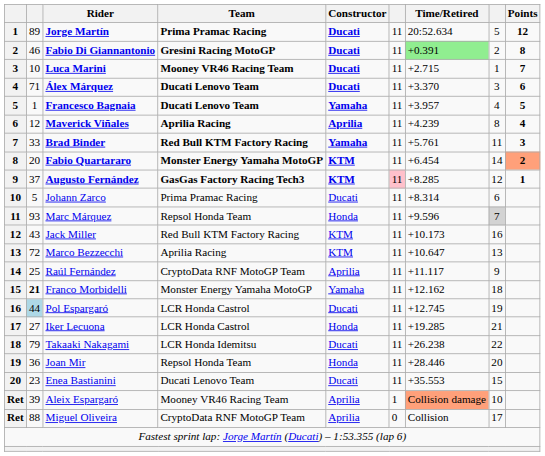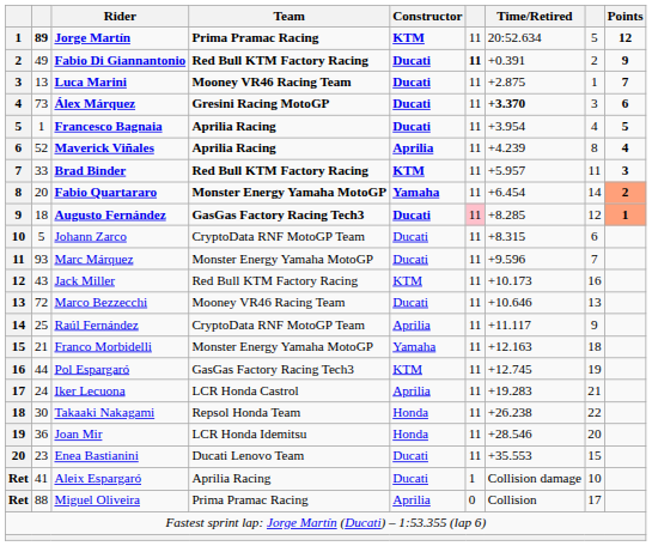 <table class="wikitable sortable" style="font-size: 85%;">
 <tr>
 <th scope="col"></th>
 <th scope="col"></th>
 <th scope="col">Rider</th>
 <th scope="col">Team</th>
 <th scope="col">Constructor</th>
 <th scope="col" class="unsortable"></th>
 <th scope="col" class="unsortable">Time/Retired</th>
 <th scope="col"></th>
 <th scope="col">Points</th>
 </tr>
 <tr>
 <th scope="row">1</th>
-<td align="center">89</td>
+<td align="center"><strong>89</strong></td>
 <td data-sort-value="mart"> <strong><a href='#'>Jorge Martín</a></strong></td>
 <td><strong>Prima Pramac Racing</strong></td>
-<td><strong><a href='#'>Ducati</a></strong></td>
+<td><strong><a href='#'>KTM</a></strong></td>
 <td>11</td>
 <td>20:52.634</td>
 <td align="center">5</td>
 <td align="center"><strong>12</strong></td>
 </tr>
 <tr>
 <th scope="row">2</th>
-<td align="center">46</td>
+<td align="center">49</td>
 <td data-sort-value="dig"> <strong><a href='#'>Fabio Di Giannantonio</a></strong></td>
-<td><strong>Gresini Racing MotoGP</strong></td>
+<td><strong>Red Bull KTM Factory Racing</strong></td>
 <td><strong><a href='#'>Ducati</a></strong></td>
-<td>11</td>
-<td style="background: lightgreen;">+0.391</td>
+<td><strong>11</strong></td>
+<td>+0.391</td>
 <td align="center">2</td>
-<td align="center"><strong>8</strong></td>
+<td align="center"><strong>9</strong></td>
 </tr>
 <tr>
 <th scope="row">3</th>
-<td align="center">10</td>
+<td align="center">13</td>
 <td data-sort-value="mari"> <strong><a href='#'>Luca Marini</a></strong></td>
 <td><strong>Mooney VR46 Racing Team</strong></td>
 <td><strong><a href='#'>Ducati</a></strong></td>
 <td>11</td>
-<td>+2.715</td>
+<td>+2.875</td>
 <td align="center">1</td>
 <td align="center"><strong>7</strong></td>
 </tr>
 <tr>
 <th scope="row">4</th>
-<td align="center">71</td>
+<td align="center">73</td>
 <td data-sort-value="marqa"> <strong><a href='#'>Álex Márquez</a></strong></td>
-<td><strong>Ducati Lenovo Team</strong></td>
+<td><strong>Gresini Racing MotoGP</strong></td>
 <td><strong><a href='#'>Ducati</a></strong></td>
 <td>11</td>
-<td>+3.370</td>
+<td><strong>+3.370</strong></td>
 <td align="center">3</td>
 <td align="center"><strong>6</strong></td>
 </tr>
 <tr>
 <th scope="row">5</th>
 <td align="center">1</td>
 <td data-sort-value="bag"> <strong><a href='#'>Francesco Bagnaia</a></strong></td>
-<td><strong>Ducati Lenovo Team</strong></td>
-<td><strong><a href='#'>Yamaha</a></strong></td>
+<td><strong>Aprilia Racing</strong></td>
+<td><strong><a href='#'>Ducati</a></strong></td>
 <td>11</td>
-<td>+3.957</td>
+<td>+3.954</td>
 <td align="center">4</td>
 <td align="center"><strong>5</strong></td>
 </tr>
 <tr>
 <th scope="row">6</th>
-<td align="center">12</td>
+<td align="center">52</td>
 <td data-sort-value="vin"> <strong><a href='#'>Maverick Viñales</a></strong></td>
 <td><strong>Aprilia Racing</strong></td>
 <td><strong><a href='#'>Aprilia</a></strong></td>
 <td>11</td>
 <td>+4.239</td>
 <td align="center">8</td>
 <td align="center"><strong>4</strong></td>
 </tr>
 <tr>
 <th scope="row">7</th>
 <td align="center">33</td>
 <td data-sort-value="bin"> <strong><a href='#'>Brad Binder</a></strong></td>
 <td><strong>Red Bull KTM Factory Racing</strong></td>
-<td><strong><a href='#'>Yamaha</a></strong></td>
+<td><strong><a href='#'>KTM</a></strong></td>
 <td>11</td>
-<td>+5.761</td>
+<td>+5.957</td>
 <td align="center">11</td>
 <td align="center"><strong>3</strong></td>
 </tr>
 <tr>
 <th scope="row">8</th>
 <td align="center">20</td>
 <td data-sort-value="qua"> <strong><a href='#'>Fabio Quartararo</a></strong></td>
 <td><strong>Monster Energy Yamaha MotoGP</strong></td>
-<td><strong><a href='#'>KTM</a></strong></td>
+<td><strong><a href='#'>Yamaha</a></strong></td>
 <td>11</td>
 <td>+6.454</td>
 <td align="center">14</td>
 <td align="center" style="background: lightsalmon;"><strong>2</strong></td>
 </tr>
 <tr>
 <th scope="row">9</th>
-<td align="center">37</td>
+<td align="center">18</td>
 <td data-sort-value="fera"> <strong><a href='#'>Augusto Fernández</a></strong></td>
 <td><strong>GasGas Factory Racing Tech3</strong></td>
-<td><strong><a href='#'>KTM</a></strong></td>
+<td><strong><a href='#'>Ducati</a></strong></td>
 <td style="background: pink;">11</td>
 <td>+8.285</td>
 <td align="center">12</td>
-<td align="center"><strong>1</strong></td>
+<td align="center" style="background: lightsalmon;"><strong>1</strong></td>
 </tr>
 <tr>
 <th scope="row">10</th>
 <td align="center">5</td>
 <td data-sort-value="zar"> <a href='#'>Johann Zarco</a></td>
-<td>Prima Pramac Racing</td>
+<td>CryptoData RNF MotoGP Team</td>
 <td><a href='#'>Ducati</a></td>
 <td>11</td>
-<td>+8.314</td>
+<td>+8.315</td>
 <td align="center">6</td>
 <td align="center"></td>
 </tr>
 <tr>
 <th scope="row">11</th>
 <td align="center">93</td>
 <td data-sort-value="marqm"> <a href='#'>Marc Márquez</a></td>
-<td>Repsol Honda Team</td>
-<td><a href='#'>Honda</a></td>
+<td>Monster Energy Yamaha MotoGP</td>
+<td><a href='#'>Ducati</a></td>
 <td>11</td>
 <td>+9.596</td>
-<td align="center" style="background: lightgrey;">7</td>
+<td align="center">7</td>
 <td align="center"></td>
 </tr>
 <tr>
 <th scope="row">12</th>
 <td align="center">43</td>
 <td data-sort-value="mil"> <a href='#'>Jack Miller</a></td>
 <td>Red Bull KTM Factory Racing</td>
 <td><a href='#'>KTM</a></td>
 <td>11</td>
 <td>+10.173</td>
 <td align="center">16</td>
 <td align="center"></td>
 </tr>
 <tr>
 <th scope="row">13</th>
 <td align="center">72</td>
 <td data-sort-value="bez"> <a href='#'>Marco Bezzecchi</a></td>
-<td>Aprilia Racing</td>
-<td><a href='#'>KTM</a></td>
+<td>Mooney VR46 Racing Team</td>
+<td><a href='#'>Ducati</a></td>
 <td>11</td>
-<td>+10.647</td>
+<td>+10.646</td>
 <td align="center">13</td>
 <td align="center"></td>
 </tr>
 <tr>
 <th scope="row">14</th>
 <td align="center">25</td>
 <td data-sort-value="ferr"> <a href='#'>Raúl Fernández</a></td>
 <td>CryptoData RNF MotoGP Team</td>
 <td><a href='#'>Aprilia</a></td>
 <td>11</td>
 <td>+11.117</td>
 <td align="center">9</td>
 <td></td>
 </tr>
 <tr>
 <th scope="row">15</th>
-<td align="center"><strong>21</strong></td>
+<td align="center">21</td>
 <td data-sort-value="mor"> <a href='#'>Franco Morbidelli</a></td>
 <td>Monster Energy Yamaha MotoGP</td>
 <td><a href='#'>Yamaha</a></td>
 <td>11</td>
-<td>+12.162</td>
+<td>+12.163</td>
 <td align="center">18</td>
 <td align="center"></td>
 </tr>
 <tr>
 <th scope="row">16</th>
-<td align="center" style="background: lightblue;">44</td>
+<td align="center">44</td>
 <td data-sort-value="espp"> <a href='#'>Pol Espargaró</a></td>
-<td>LCR Honda Castrol</td>
-<td><a href='#'>Ducati</a></td>
+<td>GasGas Factory Racing Tech3</td>
+<td><a href='#'>KTM</a></td>
 <td>11</td>
 <td>+12.745</td>
 <td align="center">19</td>
 <td align="center"></td>
 </tr>
 <tr>
 <th scope="row">17</th>
-<td align="center">27</td>
+<td align="center">24</td>
 <td data-sort-value="lec"> <a href='#'>Iker Lecuona</a></td>
 <td>LCR Honda Castrol</td>
-<td><a href='#'>Honda</a></td>
+<td><a href='#'>Aprilia</a></td>
 <td>11</td>
-<td>+19.285</td>
+<td>+19.283</td>
 <td align="center">21</td>
 <td align="center"></td>
 </tr>
 <tr>
 <th scope="row">18</th>
-<td align="center">79</td>
+<td align="center">30</td>
 <td data-sort-value="nak"> <a href='#'>Takaaki Nakagami</a></td>
-<td>LCR Honda Idemitsu</td>
-<td><a href='#'>Ducati</a></td>
+<td>Repsol Honda Team</td>
+<td><a href='#'>Honda</a></td>
 <td>11</td>
 <td>+26.238</td>
 <td align="center">22</td>
 <td align="center"></td>
 </tr>
 <tr>
 <th scope="row">19</th>
 <td align="center">36</td>
 <td data-sort-value="mir"> <a href='#'>Joan Mir</a></td>
-<td>Repsol Honda Team</td>
+<td>LCR Honda Idemitsu</td>
 <td><a href='#'>Honda</a></td>
 <td>11</td>
-<td>+28.446</td>
+<td>+28.546</td>
 <td align="center">20</td>
 <td></td>
 </tr>
 <tr>
 <th scope="row">20</th>
 <td align="center">23</td>
 <td data-sort-value="bas"> <a href='#'>Enea Bastianini</a></td>
 <td>Ducati Lenovo Team</td>
 <td><a href='#'>Ducati</a></td>
 <td>11</td>
 <td>+35.553</td>
 <td align="center">15</td>
 <td align="center"></td>
 </tr>
 <tr>
 <th scope="row">Ret</th>
-<td align="center">39</td>
+<td align="center">41</td>
 <td data-sort-value="espa"> <a href='#'>Aleix Espargaró</a></td>
-<td>Mooney VR46 Racing Team</td>
-<td><a href='#'>Aprilia</a></td>
+<td>Aprilia Racing</td>
+<td><a href='#'>Ducati</a></td>
 <td>1</td>
-<td style="background: lightsalmon;">Collision damage</td>
+<td>Collision damage</td>
 <td align="center">10</td>
 <td align="center"></td>
 </tr>
 <tr>
 <th scope="row">Ret</th>
 <td align="center">88</td>
 <td data-sort-value="oli"> <a href='#'>Miguel Oliveira</a></td>
-<td>CryptoData RNF MotoGP Team</td>
+<td>Prima Pramac Racing</td>
 <td><a href='#'>Aprilia</a></td>
 <td>0</td>
 <td>Collision</td>
 <td align="center">17</td>
 <td align="center"></td>
 </tr>
 <tr class="sortbottom">
 <td colspan="9" style="text-align:center"><em>Fastest sprint lap:  <a href='#'>Jorge Martín</a> (<a href='#'>Ducati</a>) – 1:53.355 (lap 6)</em></td>
 </tr>
 <tr>
 <th colspan=9></th>
 </tr>
 </table>
